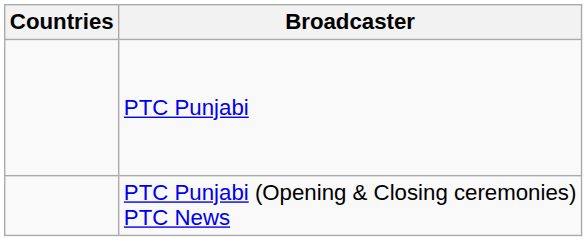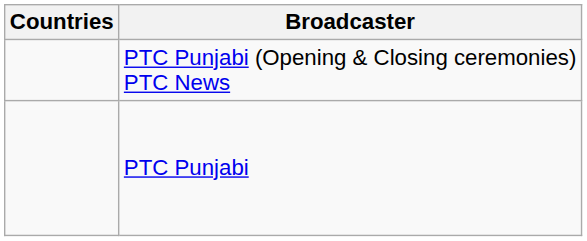 <table class="wikitable">
 <tr>
 <th>Countries</th>
 <th>Broadcaster</th>
 </tr>
 <tr>
+<td></td>
+<td><a href='#'>PTC Punjabi</a> (Opening & Closing ceremonies)<br><a href='#'>PTC News</a></td>
+</tr>
+<tr>
 <td><br><br><br><br><br></td>
 <td><a href='#'>PTC Punjabi</a></td>
 </tr>
-<tr>
-<td></td>
-<td><a href='#'>PTC Punjabi</a> (Opening & Closing ceremonies)<br><a href='#'>PTC News</a></td>
-</tr>
 </table>
